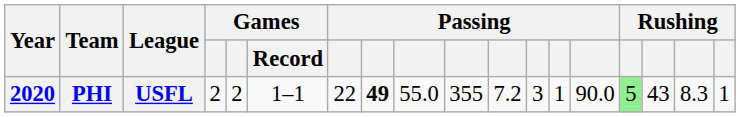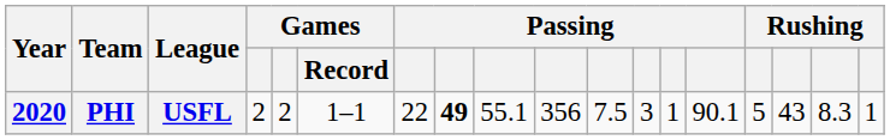 <table class="wikitable" style="text-align:center;">
 <tr>
 <th rowspan="2">Year</th>
 <th rowspan="2">Team</th>
 <th rowspan="2">League</th>
 <th colspan="3">Games</th>
 <th colspan="8">Passing</th>
 <th colspan="4">Rushing</th>
 </tr>
 <tr>
 <th></th>
 <th></th>
 <th>Record</th>
 <th></th>
 <th></th>
 <th></th>
 <th></th>
 <th></th>
 <th></th>
 <th></th>
 <th></th>
 <th></th>
 <th></th>
 <th></th>
 <th></th>
 </tr>
 <tr>
 <th><a href='#'>2020</a></th>
 <th><a href='#'>PHI</a></th>
 <th><a href='#'>USFL</a></th>
 <td>2</td>
 <td>2</td>
 <td>1–1</td>
 <td>22</td>
 <td><strong>49</strong></td>
-<td>55.0</td>
-<td>355</td>
-<td>7.2</td>
+<td>55.1</td>
+<td>356</td>
+<td>7.5</td>
 <td>3</td>
 <td>1</td>
-<td>90.0</td>
-<td style="background: lightgreen;">5</td>
+<td>90.1</td>
+<td>5</td>
 <td>43</td>
 <td>8.3</td>
 <td>1</td>
 </tr>
 </table>
